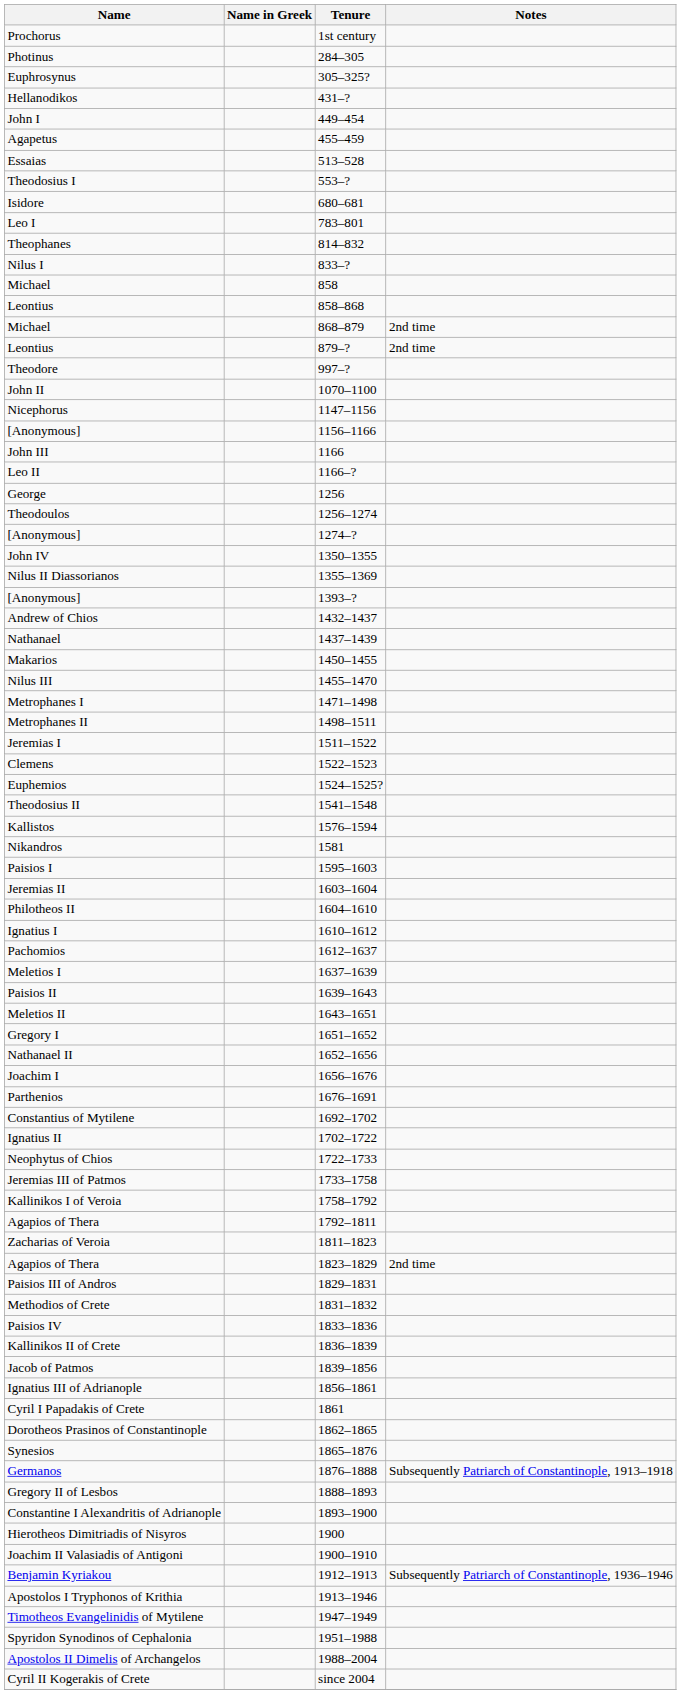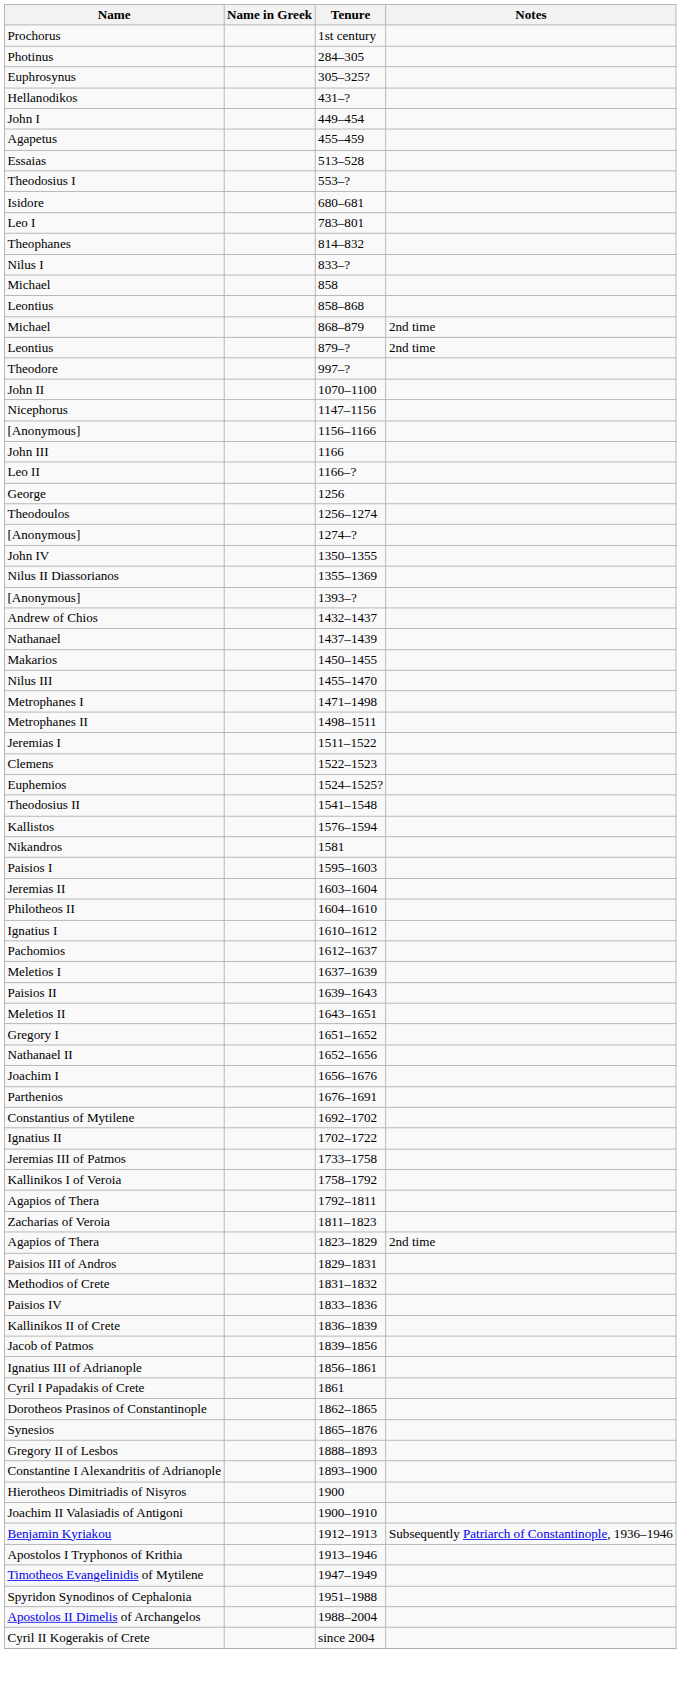 <table class="wikitable" width="auto">
 <tr>
 <th>Name</th>
 <th>Name in Greek</th>
 <th>Tenure</th>
 <th>Notes</th>
 </tr>
 <tr>
 <td>Prochorus</td>
 <td></td>
 <td>1st century</td>
 <td></td>
 </tr>
 <tr>
 <td>Photinus</td>
 <td></td>
 <td>284–305</td>
 <td></td>
 </tr>
 <tr>
 <td>Euphrosynus</td>
 <td></td>
 <td>305–325?</td>
 <td></td>
 </tr>
 <tr>
 <td>Hellanodikos</td>
 <td></td>
 <td>431–?</td>
 <td></td>
 </tr>
 <tr>
 <td>John I</td>
 <td></td>
 <td>449–454</td>
 <td></td>
 </tr>
 <tr>
 <td>Agapetus</td>
 <td></td>
 <td>455–459</td>
 <td></td>
 </tr>
 <tr>
 <td>Essaias</td>
 <td></td>
 <td>513–528</td>
 <td></td>
 </tr>
 <tr>
 <td>Theodosius I</td>
 <td></td>
 <td>553–?</td>
 <td></td>
 </tr>
 <tr>
 <td>Isidore</td>
 <td></td>
 <td>680–681</td>
 <td></td>
 </tr>
 <tr>
 <td>Leo I</td>
 <td></td>
 <td>783–801</td>
 <td></td>
 </tr>
 <tr>
 <td>Theophanes</td>
 <td></td>
 <td>814–832</td>
 <td></td>
 </tr>
 <tr>
 <td>Nilus I</td>
 <td></td>
 <td>833–?</td>
 <td></td>
 </tr>
 <tr>
 <td>Michael</td>
 <td></td>
 <td>858</td>
 <td></td>
 </tr>
 <tr>
 <td>Leontius</td>
 <td></td>
 <td>858–868</td>
 <td></td>
 </tr>
 <tr>
 <td>Michael</td>
 <td></td>
 <td>868–879</td>
 <td>2nd time</td>
 </tr>
 <tr>
 <td>Leontius</td>
 <td></td>
 <td>879–?</td>
 <td>2nd time</td>
 </tr>
 <tr>
 <td>Theodore</td>
 <td></td>
 <td>997–?</td>
 <td></td>
 </tr>
 <tr>
 <td>John II</td>
 <td></td>
 <td>1070–1100</td>
 <td></td>
 </tr>
 <tr>
 <td>Nicephorus</td>
 <td></td>
 <td>1147–1156</td>
 <td></td>
 </tr>
 <tr>
 <td>[Anonymous]</td>
 <td></td>
 <td>1156–1166</td>
 <td></td>
 </tr>
 <tr>
 <td>John III</td>
 <td></td>
 <td>1166</td>
 <td></td>
 </tr>
 <tr>
 <td>Leo II</td>
 <td></td>
 <td>1166–?</td>
 <td></td>
 </tr>
 <tr>
 <td>George</td>
 <td></td>
 <td>1256</td>
 <td></td>
 </tr>
 <tr>
 <td>Theodoulos</td>
 <td></td>
 <td>1256–1274</td>
 <td></td>
 </tr>
 <tr>
 <td>[Anonymous]</td>
 <td></td>
 <td>1274–?</td>
 <td></td>
 </tr>
 <tr>
 <td>John IV</td>
 <td></td>
 <td>1350–1355</td>
 <td></td>
 </tr>
 <tr>
 <td>Nilus II Diassorianos</td>
 <td></td>
 <td>1355–1369</td>
 <td></td>
 </tr>
 <tr>
 <td>[Anonymous]</td>
 <td></td>
 <td>1393–?</td>
 <td></td>
 </tr>
 <tr>
 <td>Andrew of Chios</td>
 <td></td>
 <td>1432–1437</td>
 <td></td>
 </tr>
 <tr>
 <td>Nathanael</td>
 <td></td>
 <td>1437–1439</td>
 <td></td>
 </tr>
 <tr>
 <td>Makarios</td>
 <td></td>
 <td>1450–1455</td>
 <td></td>
 </tr>
 <tr>
 <td>Nilus III</td>
 <td></td>
 <td>1455–1470</td>
 <td></td>
 </tr>
 <tr>
 <td>Metrophanes I</td>
 <td></td>
 <td>1471–1498</td>
 <td></td>
 </tr>
 <tr>
 <td>Metrophanes II</td>
 <td></td>
 <td>1498–1511</td>
 <td></td>
 </tr>
 <tr>
 <td>Jeremias I</td>
 <td></td>
 <td>1511–1522</td>
 <td></td>
 </tr>
 <tr>
 <td>Clemens</td>
 <td></td>
 <td>1522–1523</td>
 <td></td>
 </tr>
 <tr>
 <td>Euphemios</td>
 <td></td>
 <td>1524–1525?</td>
 <td></td>
 </tr>
 <tr>
 <td>Theodosius II</td>
 <td></td>
 <td>1541–1548</td>
 <td></td>
 </tr>
 <tr>
 <td>Kallistos</td>
 <td></td>
 <td>1576–1594</td>
 <td></td>
 </tr>
 <tr>
 <td>Nikandros</td>
 <td></td>
 <td>1581</td>
 <td></td>
 </tr>
 <tr>
 <td>Paisios I</td>
 <td></td>
 <td>1595–1603</td>
 <td></td>
 </tr>
 <tr>
 <td>Jeremias II</td>
 <td></td>
 <td>1603–1604</td>
 <td></td>
 </tr>
 <tr>
 <td>Philotheos II</td>
 <td></td>
 <td>1604–1610</td>
 <td></td>
 </tr>
 <tr>
 <td>Ignatius I</td>
 <td></td>
 <td>1610–1612</td>
 <td></td>
 </tr>
 <tr>
 <td>Pachomios</td>
 <td></td>
 <td>1612–1637</td>
 <td></td>
 </tr>
 <tr>
 <td>Meletios I</td>
 <td></td>
 <td>1637–1639</td>
 <td></td>
 </tr>
 <tr>
 <td>Paisios II</td>
 <td></td>
 <td>1639–1643</td>
 <td></td>
 </tr>
 <tr>
 <td>Meletios II</td>
 <td></td>
 <td>1643–1651</td>
 <td></td>
 </tr>
 <tr>
 <td>Gregory I</td>
 <td></td>
 <td>1651–1652</td>
 <td></td>
 </tr>
 <tr>
 <td>Nathanael II</td>
 <td></td>
 <td>1652–1656</td>
 <td></td>
 </tr>
 <tr>
 <td>Joachim I</td>
 <td></td>
 <td>1656–1676</td>
 <td></td>
 </tr>
 <tr>
 <td>Parthenios</td>
 <td></td>
 <td>1676–1691</td>
 <td></td>
 </tr>
 <tr>
 <td>Constantius of Mytilene</td>
 <td></td>
 <td>1692–1702</td>
 <td></td>
 </tr>
 <tr>
 <td>Ignatius II</td>
 <td></td>
 <td>1702–1722</td>
 <td></td>
 </tr>
 <tr>
-<td>Neophytus of Chios</td>
-<td></td>
-<td>1722–1733</td>
-<td></td>
-</tr>
-<tr>
 <td>Jeremias III of Patmos</td>
 <td></td>
 <td>1733–1758</td>
 <td></td>
 </tr>
 <tr>
 <td>Kallinikos I of Veroia</td>
 <td></td>
 <td>1758–1792</td>
 <td></td>
 </tr>
 <tr>
 <td>Agapios of Thera</td>
 <td></td>
 <td>1792–1811</td>
 <td></td>
 </tr>
 <tr>
 <td>Zacharias of Veroia</td>
 <td></td>
 <td>1811–1823</td>
 <td></td>
 </tr>
 <tr>
 <td>Agapios of Thera</td>
 <td></td>
 <td>1823–1829</td>
 <td>2nd time</td>
 </tr>
 <tr>
 <td>Paisios III of Andros</td>
 <td></td>
 <td>1829–1831</td>
 <td></td>
 </tr>
 <tr>
 <td>Methodios of Crete</td>
 <td></td>
 <td>1831–1832</td>
 <td></td>
 </tr>
 <tr>
 <td>Paisios IV</td>
 <td></td>
 <td>1833–1836</td>
 <td></td>
 </tr>
 <tr>
 <td>Kallinikos II of Crete</td>
 <td></td>
 <td>1836–1839</td>
 <td></td>
 </tr>
 <tr>
 <td>Jacob of Patmos</td>
 <td></td>
 <td>1839–1856</td>
 <td></td>
 </tr>
 <tr>
 <td>Ignatius III of Adrianople</td>
 <td></td>
 <td>1856–1861</td>
 <td></td>
 </tr>
 <tr>
 <td>Cyril I Papadakis of Crete</td>
 <td></td>
 <td>1861</td>
 <td></td>
 </tr>
 <tr>
 <td>Dorotheos Prasinos of Constantinople</td>
 <td></td>
 <td>1862–1865</td>
 <td></td>
 </tr>
 <tr>
 <td>Synesios</td>
 <td></td>
 <td>1865–1876</td>
 <td></td>
 </tr>
 <tr>
-<td><a href='#'>Germanos</a></td>
-<td></td>
-<td>1876–1888</td>
-<td>Subsequently <a href='#'>Patriarch of Constantinople</a>, 1913–1918</td>
-</tr>
-<tr>
 <td>Gregory II of Lesbos</td>
 <td></td>
 <td>1888–1893</td>
 <td></td>
 </tr>
 <tr>
 <td>Constantine I Alexandritis of Adrianople</td>
 <td></td>
 <td>1893–1900</td>
 <td></td>
 </tr>
 <tr>
 <td>Hierotheos Dimitriadis of Nisyros</td>
 <td></td>
 <td>1900</td>
 <td></td>
 </tr>
 <tr>
 <td>Joachim II Valasiadis of Antigoni</td>
 <td></td>
 <td>1900–1910</td>
 <td></td>
 </tr>
 <tr>
 <td><a href='#'>Benjamin Kyriakou</a></td>
 <td></td>
 <td>1912–1913</td>
 <td>Subsequently <a href='#'>Patriarch of Constantinople</a>, 1936–1946</td>
 </tr>
 <tr>
 <td>Apostolos I Tryphonos of Krithia</td>
 <td></td>
 <td>1913–1946</td>
 <td></td>
 </tr>
 <tr>
 <td><a href='#'>Timotheos Evangelinidis</a> of Mytilene</td>
 <td></td>
 <td>1947–1949</td>
 <td></td>
 </tr>
 <tr>
 <td>Spyridon Synodinos of Cephalonia</td>
 <td></td>
 <td>1951–1988</td>
 <td></td>
 </tr>
 <tr>
 <td><a href='#'>Apostolos II Dimelis</a> of Archangelos</td>
 <td></td>
 <td>1988–2004</td>
 <td></td>
 </tr>
 <tr>
 <td>Cyril II Kogerakis of Crete</td>
 <td></td>
 <td>since 2004</td>
 <td></td>
 </tr>
 <tr>
 </tr>
 </table>
